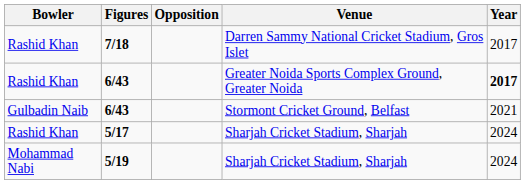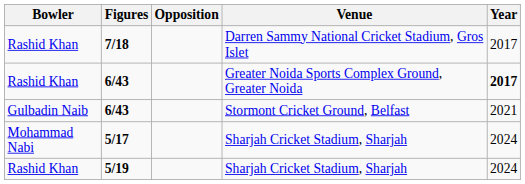 <table class="wikitable">
 <tr>
 <th>Bowler</th>
 <th>Figures</th>
 <th>Opposition</th>
 <th>Venue</th>
 <th>Year</th>
 </tr>
 <tr>
 <td><a href='#'>Rashid Khan</a></td>
 <td><strong>7/18</strong></td>
 <td></td>
 <td><a href='#'>Darren Sammy National Cricket Stadium</a>, <a href='#'>Gros Islet</a></td>
 <td>2017</td>
 </tr>
 <tr>
 <td><a href='#'>Rashid Khan</a></td>
 <td><strong>6/43</strong></td>
 <td></td>
 <td><a href='#'>Greater Noida Sports Complex Ground</a>, <a href='#'>Greater Noida</a></td>
 <td><strong>2017</strong></td>
 </tr>
 <tr>
 <td><a href='#'>Gulbadin Naib</a></td>
 <td><strong>6/43</strong></td>
 <td></td>
 <td><a href='#'>Stormont Cricket Ground</a>, <a href='#'>Belfast</a></td>
 <td>2021</td>
 </tr>
 <tr>
-<td><a href='#'>Rashid Khan</a></td>
+<td><a href='#'>Mohammad Nabi</a></td>
 <td><strong>5/17</strong></td>
 <td></td>
 <td><a href='#'>Sharjah Cricket Stadium</a>, <a href='#'>Sharjah</a></td>
 <td>2024</td>
 </tr>
 <tr>
-<td><a href='#'>Mohammad Nabi</a></td>
+<td><a href='#'>Rashid Khan</a></td>
 <td><strong>5/19</strong></td>
 <td></td>
 <td><a href='#'>Sharjah Cricket Stadium</a>, <a href='#'>Sharjah</a></td>
 <td>2024</td>
 </tr>
 </table>
